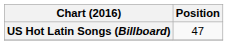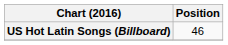 <table class="wikitable sortable plainrowheaders" style="text-align:center">
 <tr>
 <th scope="col">Chart (2016)</th>
 <th scope="col">Position</th>
 </tr>
 <tr>
 <th scope="row">US Hot Latin Songs (<em>Billboard</em>)</th>
-<td>47</td>
+<td>46</td>
 </tr>
 <tr>
 </tr>
 </table>
